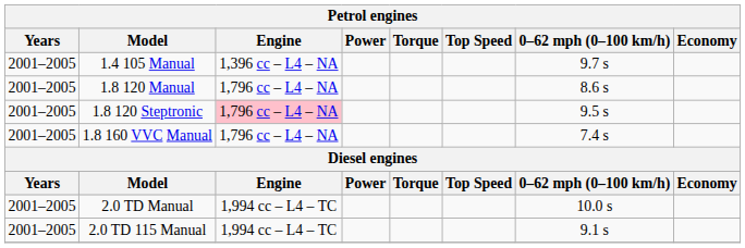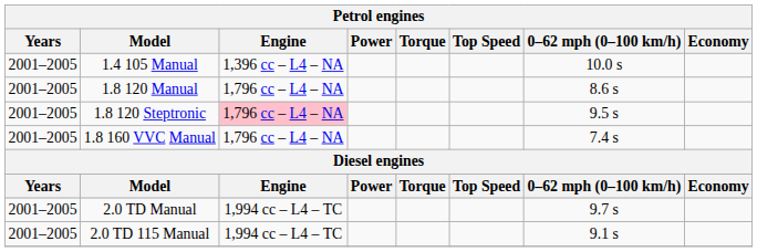 <table class="wikitable" style="text-align:center; font-size:100%;">
 <tr>
 <th colspan=9>Petrol engines</th>
 </tr>
 <tr style="background:#dcdcdc; text-align:center; vertical-align:middle;">
 <th>Years</th>
 <th>Model</th>
 <th>Engine</th>
 <th>Power</th>
 <th>Torque</th>
 <th>Top Speed</th>
 <th>0–62 mph (0–100 km/h)</th>
 <th>Economy</th>
 </tr>
 <tr>
 <td>2001–2005</td>
 <td>1.4 105 <a href='#'>Manual</a></td>
 <td>1,396 <a href='#'>cc</a> – <a href='#'>L4</a> – <a href='#'>NA</a></td>
 <td></td>
 <td></td>
 <td></td>
-<td>9.7 s</td>
+<td>10.0 s</td>
 <td></td>
 </tr>
 <tr>
 <td>2001–2005</td>
 <td>1.8 120 <a href='#'>Manual</a></td>
 <td>1,796 <a href='#'>cc</a> – <a href='#'>L4</a> – <a href='#'>NA</a></td>
 <td></td>
 <td></td>
 <td></td>
 <td>8.6 s</td>
 <td></td>
 </tr>
 <tr>
 <td>2001–2005</td>
 <td>1.8 120 <a href='#'>Steptronic</a></td>
 <td style="background: pink;">1,796 <a href='#'>cc</a> – <a href='#'>L4</a> – <a href='#'>NA</a></td>
 <td></td>
 <td></td>
 <td></td>
 <td>9.5 s</td>
 <td></td>
 </tr>
 <tr>
 <td>2001–2005</td>
 <td>1.8 160 <a href='#'>VVC</a> <a href='#'>Manual</a></td>
 <td>1,796 <a href='#'>cc</a> – <a href='#'>L4</a> – <a href='#'>NA</a></td>
 <td></td>
 <td></td>
 <td></td>
 <td>7.4 s</td>
 <td></td>
 </tr>
 <tr>
 <th colspan=9>Diesel engines</th>
 </tr>
 <tr style="background:#dcdcdc; text-align:center; vertical-align:middle;">
 <th>Years</th>
 <th>Model</th>
 <th>Engine</th>
 <th>Power</th>
 <th>Torque</th>
 <th>Top Speed</th>
 <th>0–62 mph (0–100 km/h)</th>
 <th>Economy</th>
 </tr>
 <tr>
 <td>2001–2005</td>
 <td>2.0 TD Manual</td>
 <td>1,994 cc – L4 – TC</td>
 <td></td>
 <td></td>
 <td></td>
-<td>10.0 s</td>
+<td>9.7 s</td>
 <td></td>
 </tr>
 <tr>
 <td>2001–2005</td>
 <td>2.0 TD 115 Manual</td>
 <td>1,994 cc – L4 – TC</td>
 <td></td>
 <td></td>
 <td></td>
 <td>9.1 s</td>
 <td></td>
 </tr>
 <tr>
 </tr>
 </table>
